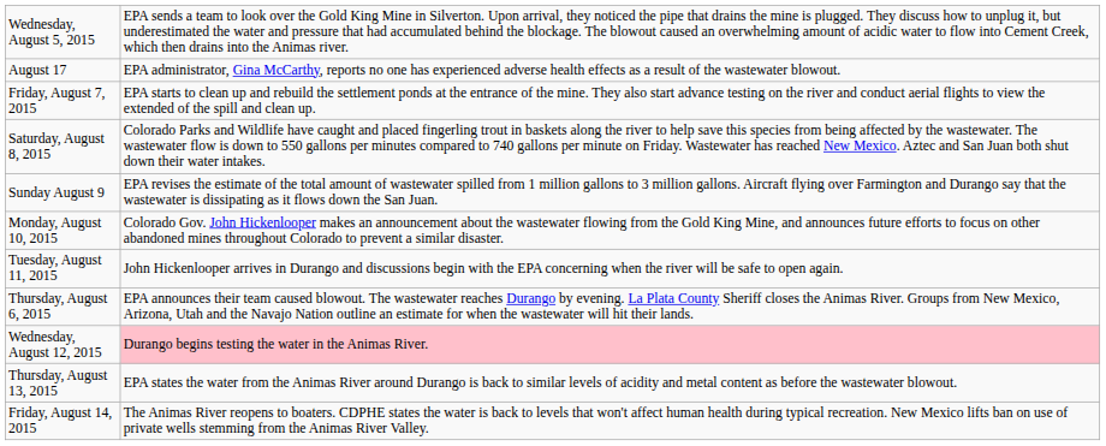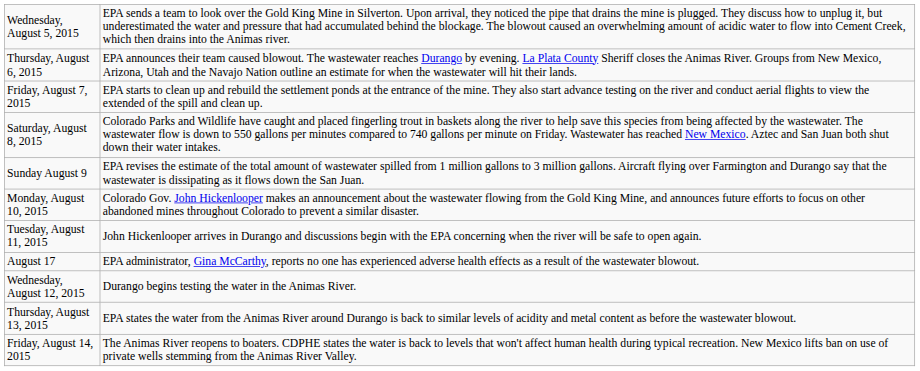 <table class="wikitable">
 <tr>
 <td>Wednesday, August 5, 2015</td>
 <td>EPA sends a team to look over the Gold King Mine in Silverton. Upon arrival, they noticed the pipe that drains the mine is plugged. They discuss how to unplug it, but underestimated the water and pressure that had accumulated behind the blockage. The blowout caused an overwhelming amount of acidic water to flow into Cement Creek, which then drains into the Animas river.</td>
 </tr>
 <tr>
-<td>August 17</td>
-<td>EPA administrator, <a href='#'>Gina McCarthy</a>, reports no one has experienced adverse health effects as a result of the wastewater blowout.</td>
+<td>Thursday, August 6, 2015</td>
+<td>EPA announces their team caused blowout. The wastewater reaches <a href='#'>Durango</a> by evening. <a href='#'>La Plata County</a> Sheriff closes the Animas River. Groups from New Mexico, Arizona, Utah and the Navajo Nation outline an estimate for when the wastewater will hit their lands.</td>
 </tr>
 <tr>
 <td>Friday, August 7, 2015</td>
 <td>EPA starts to clean up and rebuild the settlement ponds at the entrance of the mine. They also start advance testing on the river and conduct aerial flights to view the extended of the spill and clean up.</td>
 </tr>
 <tr>
 <td>Saturday, August 8, 2015</td>
 <td>Colorado Parks and Wildlife have caught and placed fingerling trout in baskets along the river to help save this species from being affected by the wastewater. The wastewater flow is down to 550 gallons per minutes compared to 740 gallons per minute on Friday. Wastewater has reached <a href='#'>New Mexico</a>. Aztec and San Juan both shut down their water intakes.</td>
 </tr>
 <tr>
 <td>Sunday August 9</td>
 <td>EPA revises the estimate of the total amount of wastewater spilled from 1 million gallons to 3 million gallons. Aircraft flying over Farmington and Durango say that the wastewater is dissipating as it flows down the San Juan.</td>
 </tr>
 <tr>
 <td>Monday, August 10, 2015</td>
 <td>Colorado Gov. <a href='#'>John Hickenlooper</a> makes an announcement about the wastewater flowing from the Gold King Mine, and announces future efforts to focus on other abandoned mines throughout Colorado to prevent a similar disaster.</td>
 </tr>
 <tr>
 <td>Tuesday, August 11, 2015</td>
 <td>John Hickenlooper arrives in Durango and discussions begin with the EPA concerning when the river will be safe to open again.</td>
 </tr>
 <tr>
-<td>Thursday, August 6, 2015</td>
-<td>EPA announces their team caused blowout. The wastewater reaches <a href='#'>Durango</a> by evening. <a href='#'>La Plata County</a> Sheriff closes the Animas River. Groups from New Mexico, Arizona, Utah and the Navajo Nation outline an estimate for when the wastewater will hit their lands.</td>
+<td>August 17</td>
+<td>EPA administrator, <a href='#'>Gina McCarthy</a>, reports no one has experienced adverse health effects as a result of the wastewater blowout.</td>
 </tr>
 <tr>
 <td>Wednesday, August 12, 2015</td>
-<td style="background: pink;">Durango begins testing the water in the Animas River.</td>
+<td>Durango begins testing the water in the Animas River.</td>
 </tr>
 <tr>
 <td>Thursday, August 13, 2015</td>
 <td>EPA states the water from the Animas River around Durango is back to similar levels of acidity and metal content as before the wastewater blowout.</td>
 </tr>
 <tr>
 <td>Friday, August 14, 2015</td>
 <td>The Animas River reopens to boaters. CDPHE states the water is back to levels that won't affect human health during typical recreation. New Mexico lifts ban on use of private wells stemming from the Animas River Valley.</td>
 </tr>
 </table>
